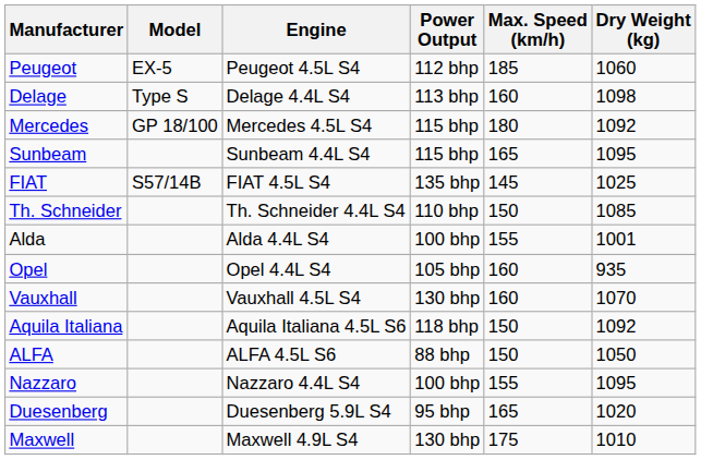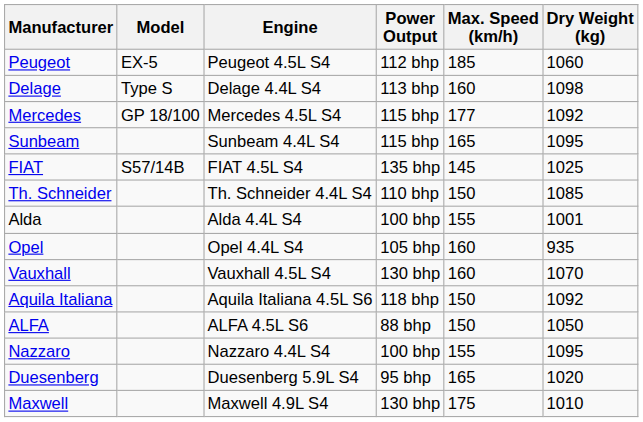 <table class="wikitable" style="font-size: 95%;">
 <tr>
 <th>Manufacturer</th>
 <th>Model</th>
 <th>Engine</th>
 <th>Power<br>Output</th>
 <th>Max. Speed<br> (km/h)</th>
 <th>Dry Weight<br> (kg)</th>
 </tr>
 <tr>
 <td> <a href='#'>Peugeot</a></td>
 <td>EX-5</td>
 <td>Peugeot 4.5L S4</td>
 <td>112 bhp</td>
 <td>185</td>
 <td>1060</td>
 </tr>
 <tr>
 <td> <a href='#'>Delage</a></td>
 <td>Type S</td>
 <td>Delage 4.4L S4</td>
 <td>113 bhp</td>
 <td>160</td>
 <td>1098</td>
 </tr>
 <tr>
 <td> <a href='#'>Mercedes</a></td>
 <td>GP 18/100</td>
 <td>Mercedes 4.5L S4</td>
 <td>115 bhp</td>
-<td>180</td>
+<td>177</td>
 <td>1092</td>
 </tr>
 <tr>
 <td> <a href='#'>Sunbeam</a></td>
 <td></td>
 <td>Sunbeam 4.4L S4</td>
 <td>115 bhp</td>
 <td>165</td>
 <td>1095</td>
 </tr>
 <tr>
 <td> <a href='#'>FIAT</a></td>
 <td>S57/14B</td>
 <td>FIAT 4.5L S4</td>
 <td>135 bhp</td>
 <td>145</td>
 <td>1025</td>
 </tr>
 <tr>
 <td> <a href='#'>Th. Schneider</a></td>
 <td></td>
 <td>Th. Schneider 4.4L S4</td>
 <td>110 bhp</td>
 <td>150</td>
 <td>1085</td>
 </tr>
 <tr>
 <td> Alda</td>
 <td></td>
 <td>Alda 4.4L S4</td>
 <td>100 bhp</td>
 <td>155</td>
 <td>1001</td>
 </tr>
 <tr>
 <td> <a href='#'>Opel</a></td>
 <td></td>
 <td>Opel 4.4L S4</td>
 <td>105 bhp</td>
 <td>160</td>
 <td>935</td>
 </tr>
 <tr>
 <td> <a href='#'>Vauxhall</a></td>
 <td></td>
 <td>Vauxhall 4.5L S4</td>
 <td>130 bhp</td>
 <td>160</td>
 <td>1070</td>
 </tr>
 <tr>
 <td> <a href='#'>Aquila Italiana</a></td>
 <td></td>
 <td>Aquila Italiana 4.5L S6</td>
 <td>118 bhp</td>
 <td>150</td>
 <td>1092</td>
 </tr>
 <tr>
 <td> <a href='#'>ALFA</a></td>
 <td></td>
 <td>ALFA 4.5L S6</td>
 <td>88 bhp</td>
 <td>150</td>
 <td>1050</td>
 </tr>
 <tr>
 <td> <a href='#'>Nazzaro</a></td>
 <td></td>
 <td>Nazzaro 4.4L S4</td>
 <td>100 bhp</td>
 <td>155</td>
 <td>1095</td>
 </tr>
 <tr>
 <td> <a href='#'>Duesenberg</a></td>
 <td></td>
 <td>Duesenberg 5.9L S4</td>
 <td>95 bhp</td>
 <td>165</td>
 <td>1020</td>
 </tr>
 <tr>
 <td> <a href='#'>Maxwell</a></td>
 <td></td>
 <td>Maxwell 4.9L S4</td>
 <td>130 bhp</td>
 <td>175</td>
 <td>1010</td>
 </tr>
 </table>
